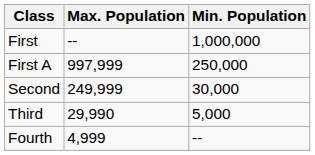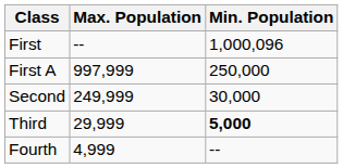 <table class="wikitable">
 <tr>
 <th>Class</th>
 <th>Max. Population</th>
 <th>Min. Population </th>
 </tr>
 <tr>
 <td>First</td>
 <td>--</td>
-<td>1,000,000</td>
+<td>1,000,096</td>
 </tr>
 <tr>
 <td>First A</td>
 <td>997,999</td>
 <td>250,000</td>
 </tr>
 <tr>
 <td>Second</td>
 <td>249,999</td>
 <td>30,000</td>
 </tr>
 <tr>
 <td>Third</td>
-<td>29,990</td>
-<td>5,000</td>
+<td>29,999</td>
+<td><strong>5,000</strong></td>
 </tr>
 <tr>
 <td>Fourth</td>
 <td>4,999</td>
 <td>--</td>
 </tr>
 </table>
